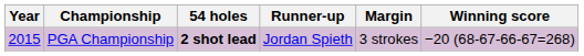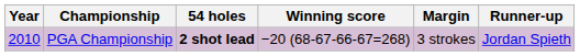 <table class="wikitable">
 <tr>
 <th>Year</th>
 <th>Championship</th>
 <th>54 holes</th>
+<th>Winning score</th>
+<th>Margin</th>
 <th>Runner-up</th>
-<th>Margin</th>
-<th>Winning score</th>
 </tr>
 <tr style="background:#D8BFD8;">
-<td><a href='#'>2015</a></td>
+<td><a href='#'>2010</a></td>
 <td><a href='#'>PGA Championship</a></td>
 <td><strong>2 shot lead</strong></td>
+<td>−20 (68-67-66-67=268)</td>
+<td>3 strokes</td>
 <td> <a href='#'>Jordan Spieth</a></td>
-<td>3 strokes</td>
-<td>−20 (68-67-66-67=268)</td>
 </tr>
 </table>
